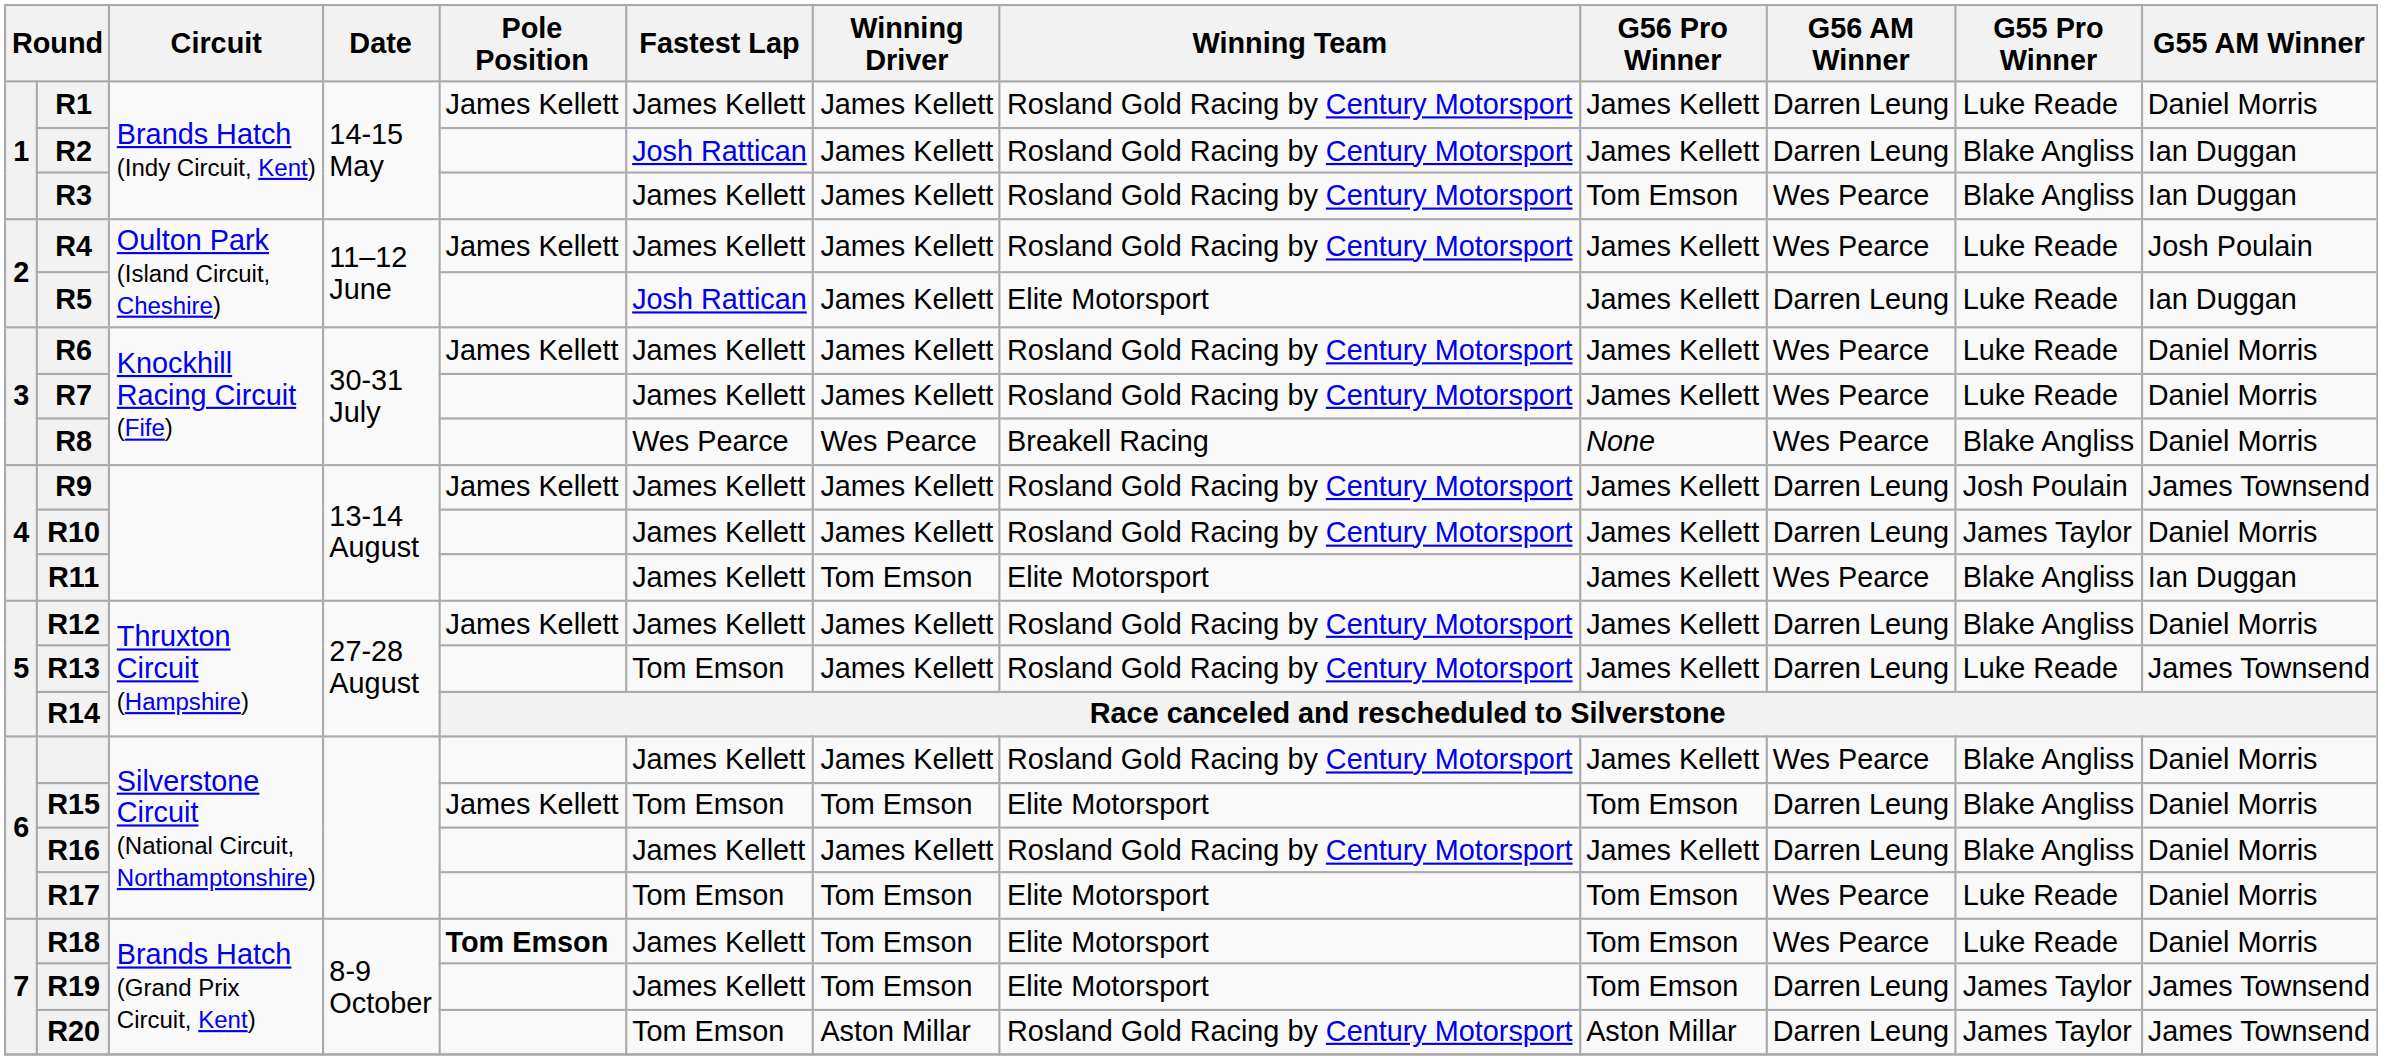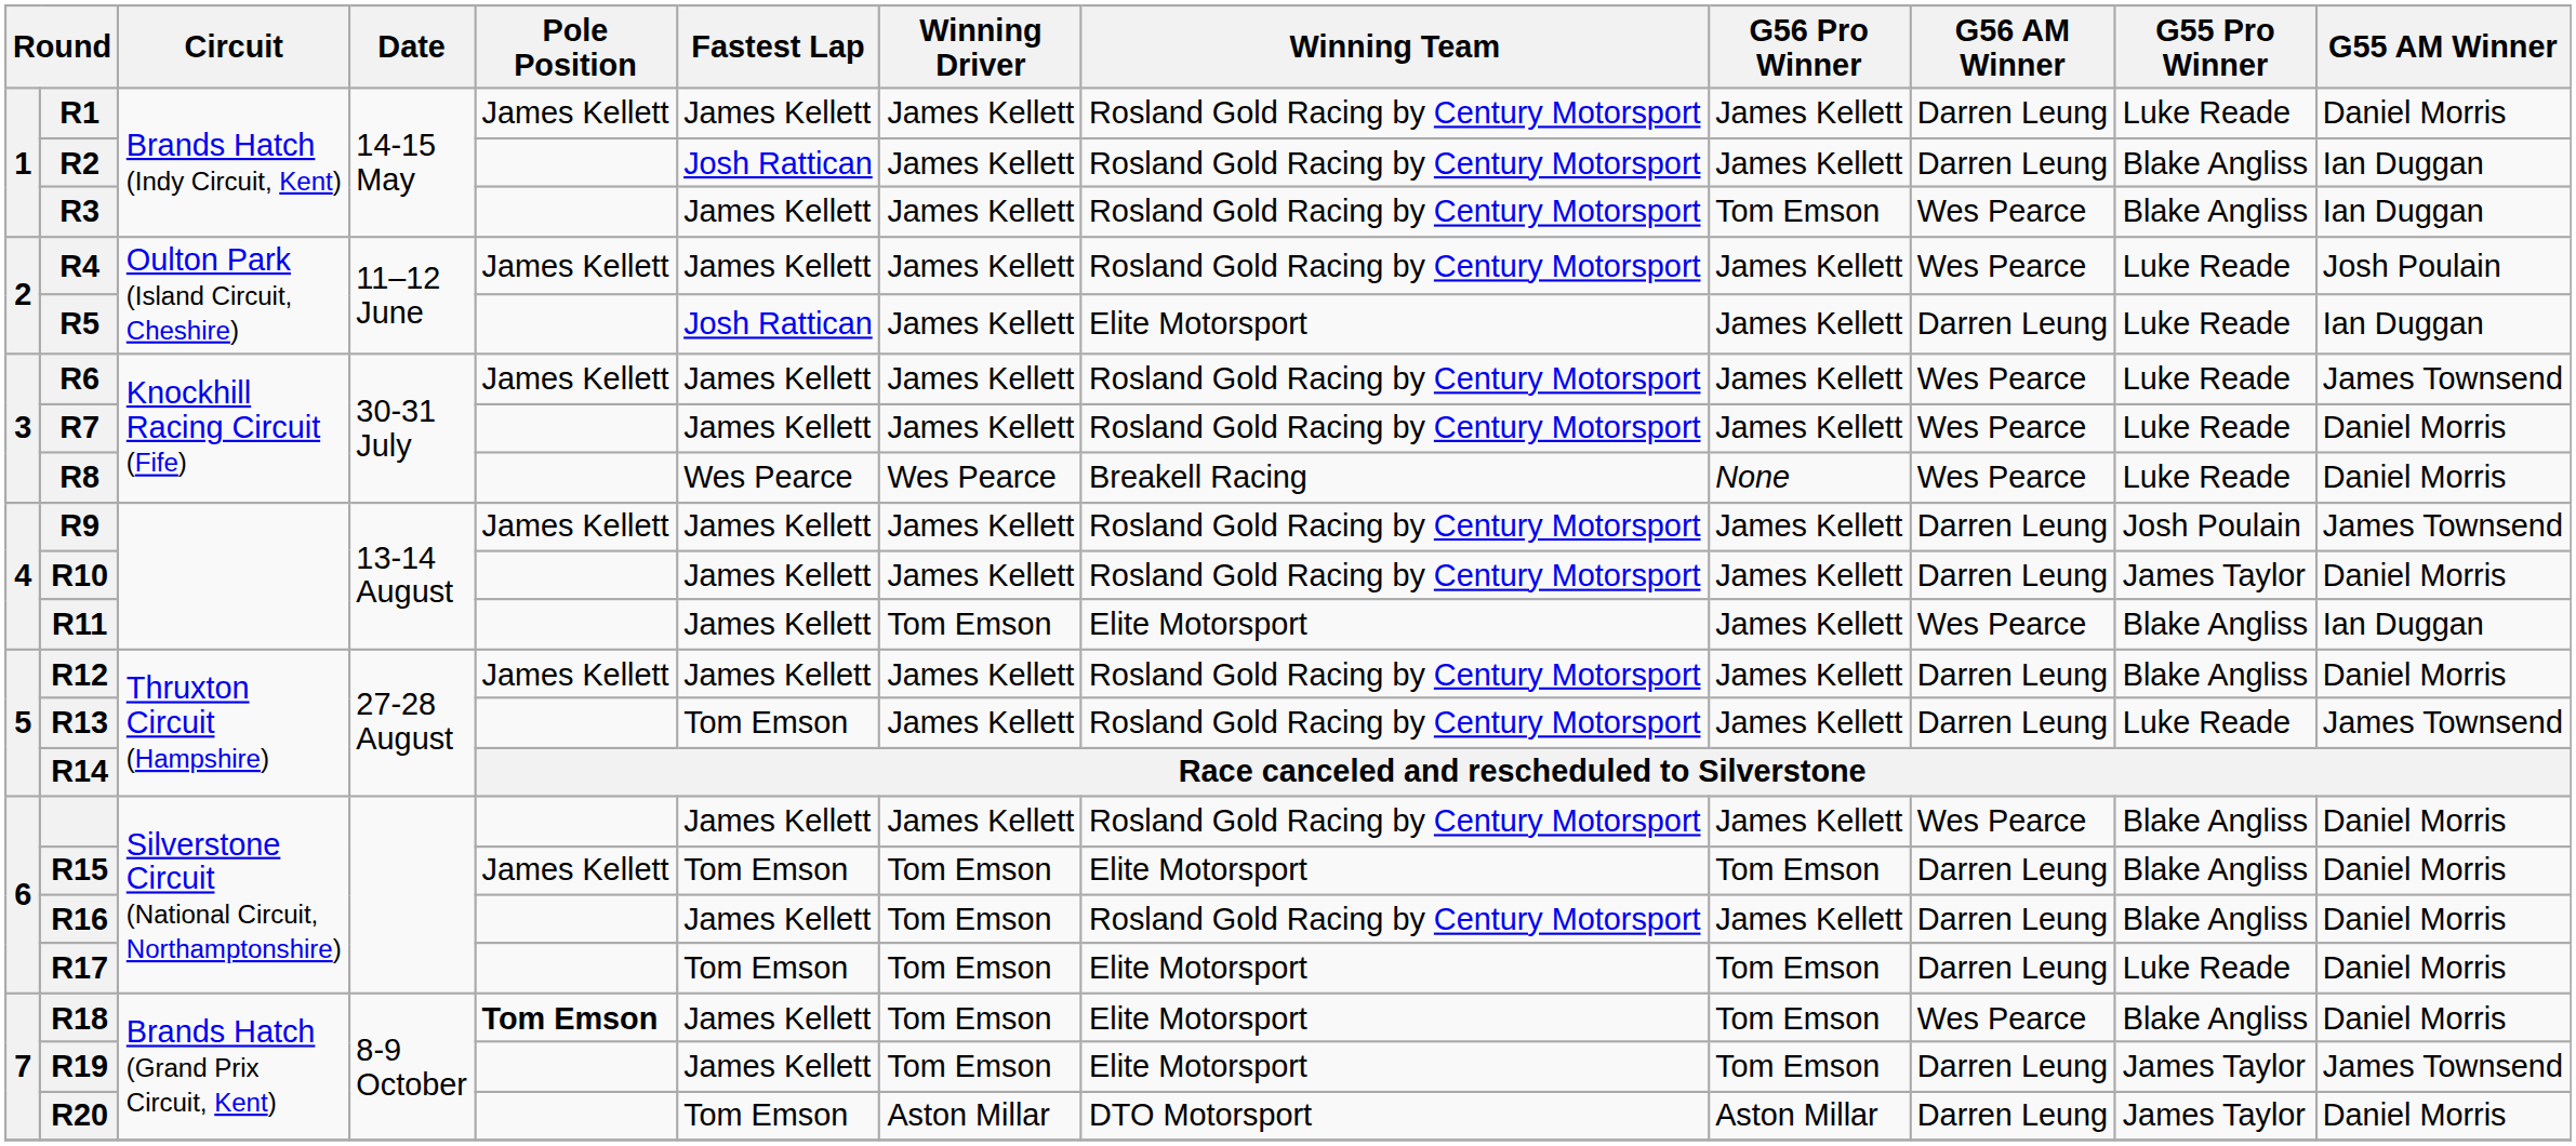 <table class="wikitable" style="font-size: 85%">
 <tr>
 <th colspan=2>Round</th>
 <th>Circuit</th>
 <th>Date</th>
 <th>Pole Position</th>
 <th>Fastest Lap</th>
 <th>Winning Driver</th>
 <th>Winning Team</th>
 <th>G56 Pro Winner</th>
 <th>G56 AM Winner</th>
 <th>G55 Pro Winner</th>
 <th>G55 AM Winner</th>
 </tr>
 <tr>
 <th rowspan=3>1</th>
 <th>R1</th>
 <td rowspan=3><a href='#'>Brands Hatch</a><br><small>(Indy Circuit, <a href='#'>Kent</a>)</small></td>
 <td rowspan=3>14-15 May</td>
 <td nowrap> James Kellett</td>
 <td nowrap> James Kellett</td>
 <td nowrap> James Kellett</td>
 <td nowrap>Rosland Gold Racing by <a href='#'>Century Motorsport</a></td>
 <td nowrap> James Kellett</td>
 <td nowrap> Darren Leung</td>
 <td nowrap> Luke Reade</td>
 <td nowrap> Daniel Morris</td>
 </tr>
 <tr>
 <th>R2</th>
 <td></td>
 <td nowrap> <a href='#'>Josh Rattican</a></td>
 <td nowrap> James Kellett</td>
 <td>Rosland Gold Racing by <a href='#'>Century Motorsport</a></td>
 <td> James Kellett</td>
 <td> Darren Leung</td>
 <td nowrap> Blake Angliss</td>
 <td> Ian Duggan</td>
 </tr>
 <tr>
 <th>R3</th>
 <td></td>
 <td> James Kellett</td>
 <td> James Kellett</td>
 <td>Rosland Gold Racing by <a href='#'>Century Motorsport</a></td>
 <td> Tom Emson</td>
 <td> Wes Pearce</td>
 <td> Blake Angliss</td>
 <td> Ian Duggan</td>
 </tr>
 <tr>
 <th rowspan=2>2</th>
 <th>R4</th>
 <td rowspan=2><a href='#'>Oulton Park</a><br><small>(Island Circuit, <a href='#'>Cheshire</a>)</small></td>
 <td rowspan=2>11–12 June</td>
 <td nowrap> James Kellett</td>
 <td> James Kellett</td>
 <td> James Kellett</td>
 <td>Rosland Gold Racing by <a href='#'>Century Motorsport</a></td>
 <td> James Kellett</td>
 <td> Wes Pearce</td>
 <td> Luke Reade</td>
 <td> Josh Poulain</td>
 </tr>
 <tr>
 <th>R5</th>
 <td></td>
 <td> <a href='#'>Josh Rattican</a></td>
 <td> James Kellett</td>
 <td>Elite Motorsport</td>
 <td> James Kellett</td>
 <td> Darren Leung</td>
 <td> Luke Reade</td>
 <td> Ian Duggan</td>
 </tr>
 <tr>
 <th rowspan=3>3</th>
 <th>R6</th>
 <td rowspan=3><a href='#'>Knockhill Racing Circuit</a><br><small>(<a href='#'>Fife</a>)</small></td>
 <td rowspan=3>30-31 July</td>
 <td> James Kellett</td>
 <td> James Kellett</td>
 <td> James Kellett</td>
 <td>Rosland Gold Racing by <a href='#'>Century Motorsport</a></td>
 <td> James Kellett</td>
 <td> Wes Pearce</td>
 <td> Luke Reade</td>
-<td> Daniel Morris</td>
+<td> James Townsend</td>
 </tr>
 <tr>
 <th>R7</th>
 <td></td>
 <td> James Kellett</td>
 <td> James Kellett</td>
 <td>Rosland Gold Racing by <a href='#'>Century Motorsport</a></td>
 <td> James Kellett</td>
 <td> Wes Pearce</td>
 <td> Luke Reade</td>
 <td> Daniel Morris</td>
 </tr>
 <tr>
 <th>R8</th>
 <td></td>
 <td> Wes Pearce</td>
 <td> Wes Pearce</td>
 <td>Breakell Racing</td>
 <td><em>None</em></td>
 <td> Wes Pearce</td>
-<td> Blake Angliss</td>
+<td> Luke Reade</td>
 <td> Daniel Morris</td>
 </tr>
 <tr>
 <th rowspan=3>4</th>
 <th>R9</th>
 <td rowspan=3></td>
 <td rowspan=3>13-14 August</td>
 <td> James Kellett</td>
 <td> James Kellett</td>
 <td> James Kellett</td>
 <td>Rosland Gold Racing by <a href='#'>Century Motorsport</a></td>
 <td> James Kellett</td>
 <td> Darren Leung</td>
 <td nowrap> Josh Poulain</td>
 <td nowrap> James Townsend</td>
 </tr>
 <tr>
 <th>R10</th>
 <td></td>
 <td> James Kellett</td>
 <td> James Kellett</td>
 <td>Rosland Gold Racing by <a href='#'>Century Motorsport</a></td>
 <td> James Kellett</td>
 <td> Darren Leung</td>
 <td> James Taylor</td>
 <td> Daniel Morris</td>
 </tr>
 <tr>
 <th>R11</th>
 <td></td>
 <td> James Kellett</td>
 <td> Tom Emson</td>
 <td>Elite Motorsport</td>
 <td> James Kellett</td>
 <td> Wes Pearce</td>
 <td> Blake Angliss</td>
 <td> Ian Duggan</td>
 </tr>
 <tr>
 <th rowspan=3>5</th>
 <th>R12</th>
 <td rowspan=3><a href='#'>Thruxton Circuit</a><br><small>(<a href='#'>Hampshire</a>)</small></td>
 <td rowspan=3>27-28 August</td>
 <td> James Kellett</td>
 <td> James Kellett</td>
 <td> James Kellett</td>
 <td>Rosland Gold Racing by <a href='#'>Century Motorsport</a></td>
 <td> James Kellett</td>
 <td> Darren Leung</td>
 <td> Blake Angliss</td>
 <td> Daniel Morris</td>
 </tr>
 <tr>
 <th>R13</th>
 <td></td>
 <td> Tom Emson</td>
 <td> James Kellett</td>
 <td>Rosland Gold Racing by <a href='#'>Century Motorsport</a></td>
 <td> James Kellett</td>
 <td> Darren Leung</td>
 <td> Luke Reade</td>
 <td> James Townsend</td>
 </tr>
 <tr>
 <th>R14</th>
 <th colspan=8>Race canceled and rescheduled to Silverstone</th>
 </tr>
 <tr>
 <th rowspan=4>6</th>
 <th></th>
 <td rowspan=4><a href='#'>Silverstone Circuit</a><br><small>(National Circuit, <a href='#'>Northamptonshire</a>)</small></td>
 <td rowspan=4></td>
 <td></td>
 <td> James Kellett</td>
 <td> James Kellett</td>
 <td>Rosland Gold Racing by <a href='#'>Century Motorsport</a></td>
 <td> James Kellett</td>
 <td> Wes Pearce</td>
 <td> Blake Angliss</td>
 <td> Daniel Morris</td>
 </tr>
 <tr>
 <th>R15</th>
 <td> James Kellett</td>
 <td> Tom Emson</td>
 <td> Tom Emson</td>
 <td>Elite Motorsport</td>
 <td> Tom Emson</td>
 <td> Darren Leung</td>
 <td> Blake Angliss</td>
 <td> Daniel Morris</td>
 </tr>
 <tr>
 <th>R16</th>
 <td></td>
 <td> James Kellett</td>
-<td> James Kellett</td>
+<td> Tom Emson</td>
 <td>Rosland Gold Racing by <a href='#'>Century Motorsport</a></td>
 <td> James Kellett</td>
 <td> Darren Leung</td>
 <td> Blake Angliss</td>
 <td> Daniel Morris</td>
 </tr>
 <tr>
 <th>R17</th>
 <td></td>
 <td> Tom Emson</td>
 <td> Tom Emson</td>
 <td>Elite Motorsport</td>
 <td> Tom Emson</td>
-<td> Wes Pearce</td>
+<td> Darren Leung</td>
 <td> Luke Reade</td>
 <td> Daniel Morris</td>
 </tr>
 <tr>
 <th rowspan=3>7</th>
 <th>R18</th>
 <td rowspan=3><a href='#'>Brands Hatch</a><br><small>(Grand Prix Circuit, <a href='#'>Kent</a>)</small></td>
 <td rowspan=3>8-9 October</td>
 <td><strong> Tom Emson</strong></td>
 <td> James Kellett</td>
 <td> Tom Emson</td>
 <td>Elite Motorsport</td>
 <td> Tom Emson</td>
 <td> Wes Pearce</td>
-<td> Luke Reade</td>
+<td> Blake Angliss</td>
 <td nowrap> Daniel Morris</td>
 </tr>
 <tr>
 <th>R19</th>
 <td></td>
 <td> James Kellett</td>
 <td> Tom Emson</td>
 <td>Elite Motorsport</td>
 <td> Tom Emson</td>
 <td> Darren Leung</td>
 <td> James Taylor</td>
 <td> James Townsend</td>
 </tr>
 <tr>
 <th>R20</th>
 <td></td>
 <td> Tom Emson</td>
 <td> Aston Millar</td>
-<td>Rosland Gold Racing by <a href='#'>Century Motorsport</a></td>
+<td>DTO Motorsport</td>
 <td> Aston Millar</td>
 <td> Darren Leung</td>
 <td> James Taylor</td>
-<td> James Townsend</td>
+<td> Daniel Morris</td>
 </tr>
 <tr>
 </tr>
 </table>
